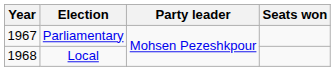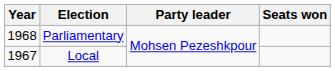 <table class="wikitable" style="font-size:90%;text-align:center;">
 <tr>
 <th>Year</th>
 <th>Election</th>
 <th>Party leader</th>
 <th>Seats won</th>
 </tr>
 <tr>
-<td>1967</td>
+<td>1968</td>
 <td><a href='#'>Parliamentary</a></td>
 <td rowspan="2"><a href='#'>Mohsen Pezeshkpour</a></td>
 <td></td>
 </tr>
 <tr>
-<td>1968</td>
+<td>1967</td>
 <td><a href='#'>Local</a></td>
 <td></td>
 </tr>
 </table>
